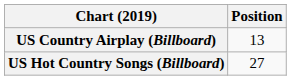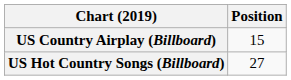 <table class="wikitable sortable plainrowheaders" style="text-align:center">
 <tr>
 <th>Chart (2019)</th>
 <th>Position</th>
 </tr>
 <tr>
 <th scope="row">US Country Airplay (<em>Billboard</em>)</th>
-<td>13</td>
+<td>15</td>
 </tr>
 <tr>
 <th scope="row">US Hot Country Songs (<em>Billboard</em>)</th>
 <td>27</td>
 </tr>
 </table>
